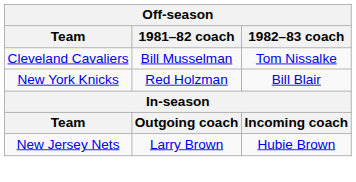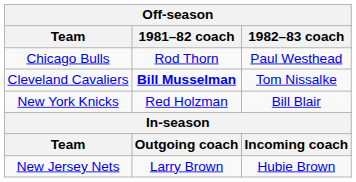 <table class="wikitable" border="1" style="text-align:center">
 <tr>
 <th colspan="3">Off-season</th>
 </tr>
 <tr>
 <th>Team</th>
 <th>1981–82 coach</th>
 <th>1982–83 coach</th>
 </tr>
 <tr>
+<td><a href='#'>Chicago Bulls</a></td>
+<td><a href='#'>Rod Thorn</a></td>
+<td><a href='#'>Paul Westhead</a></td>
+</tr>
+<tr>
 <td><a href='#'>Cleveland Cavaliers</a></td>
-<td><a href='#'>Bill Musselman</a></td>
+<td><strong><a href='#'>Bill Musselman</a></strong></td>
 <td><a href='#'>Tom Nissalke</a></td>
 </tr>
 <tr>
 <td><a href='#'>New York Knicks</a></td>
 <td><a href='#'>Red Holzman</a></td>
 <td><a href='#'>Bill Blair</a></td>
 </tr>
 <tr>
 <th colspan="3">In-season</th>
 </tr>
 <tr>
 <th>Team</th>
 <th>Outgoing coach</th>
 <th>Incoming coach</th>
 </tr>
 <tr>
 <td><a href='#'>New Jersey Nets</a></td>
 <td><a href='#'>Larry Brown</a></td>
 <td><a href='#'>Hubie Brown</a></td>
 </tr>
 </table>
